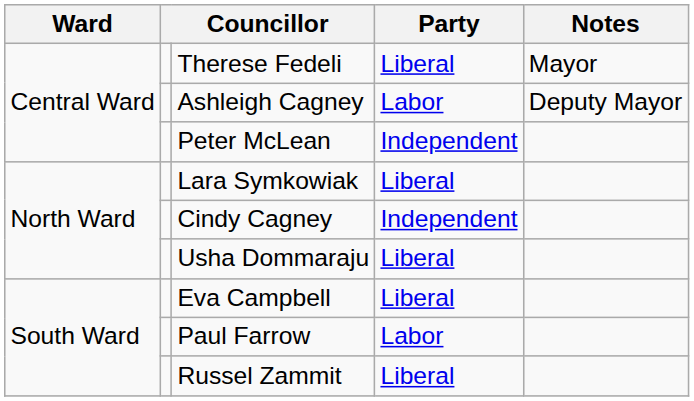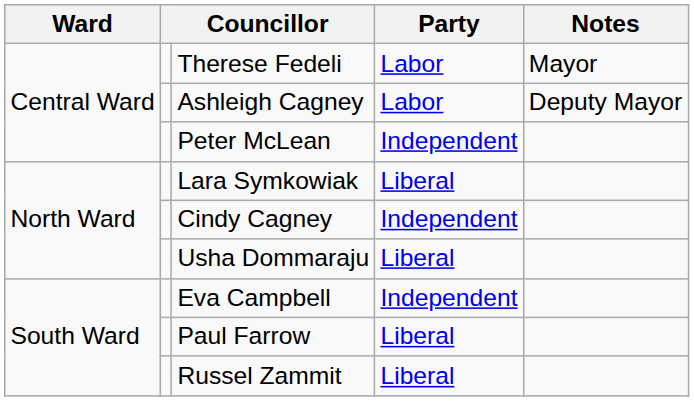 <table class="wikitable">
 <tr>
 <th>Ward</th>
 <th colspan="2">Councillor</th>
 <th>Party</th>
 <th>Notes</th>
 </tr>
 <tr>
 <td rowspan="3">Central Ward</td>
 <td></td>
 <td>Therese Fedeli</td>
-<td><a href='#'>Liberal</a></td>
+<td><a href='#'>Labor</a></td>
 <td>Mayor</td>
 </tr>
 <tr>
 <td></td>
 <td>Ashleigh Cagney</td>
 <td><a href='#'>Labor</a></td>
 <td>Deputy Mayor</td>
 </tr>
 <tr>
 <td></td>
 <td>Peter McLean</td>
 <td><a href='#'>Independent</a></td>
 <td></td>
 </tr>
 <tr>
 <td rowspan="3">North Ward</td>
 <td></td>
 <td>Lara Symkowiak</td>
 <td><a href='#'>Liberal</a></td>
 <td></td>
 </tr>
 <tr>
 <td></td>
 <td>Cindy Cagney</td>
 <td><a href='#'>Independent</a></td>
 <td></td>
 </tr>
 <tr>
 <td></td>
 <td>Usha Dommaraju</td>
 <td><a href='#'>Liberal</a></td>
 <td></td>
 </tr>
 <tr>
 <td rowspan="3">South Ward</td>
 <td></td>
 <td>Eva Campbell</td>
-<td><a href='#'>Liberal</a></td>
+<td><a href='#'>Independent</a></td>
 <td></td>
 </tr>
 <tr>
 <td></td>
 <td>Paul Farrow</td>
-<td><a href='#'>Labor</a></td>
+<td><a href='#'>Liberal</a></td>
 <td></td>
 </tr>
 <tr>
 <td></td>
 <td>Russel Zammit</td>
 <td><a href='#'>Liberal</a></td>
 <td></td>
 </tr>
 </table>
